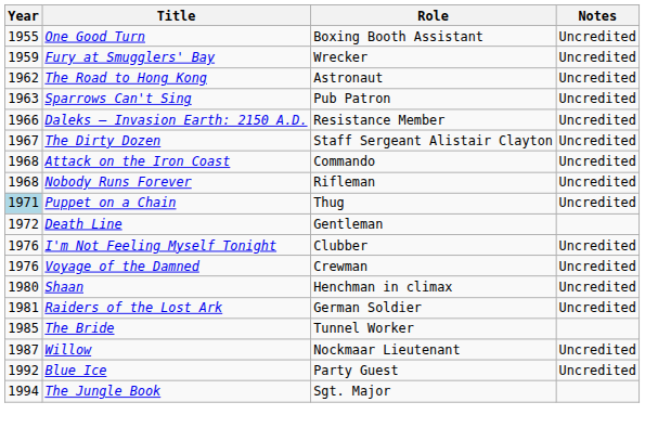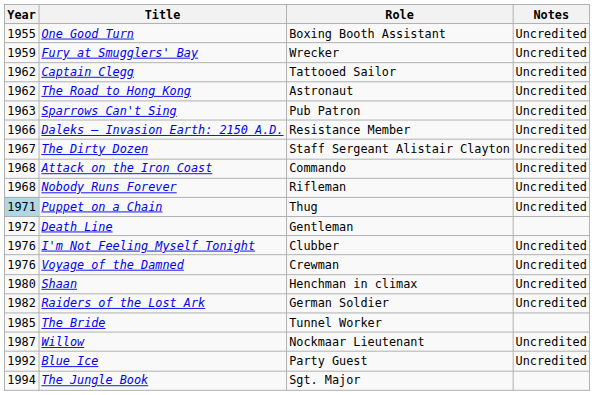 <table class="wikitable">
 <tr>
 <th>Year</th>
 <th>Title</th>
 <th>Role</th>
 <th>Notes</th>
 </tr>
 <tr>
 <td>1955</td>
 <td><em><a href='#'>One Good Turn</a></em></td>
 <td>Boxing Booth Assistant</td>
 <td>Uncredited</td>
 </tr>
 <tr>
 <td>1959</td>
 <td><em><a href='#'>Fury at Smugglers' Bay</a></em></td>
 <td>Wrecker</td>
+<td>Uncredited</td>
+</tr>
+<tr>
+<td>1962</td>
+<td><em><a href='#'>Captain Clegg</a></em></td>
+<td>Tattooed Sailor</td>
 <td>Uncredited</td>
 </tr>
 <tr>
 <td>1962</td>
 <td><em><a href='#'>The Road to Hong Kong</a></em></td>
 <td>Astronaut</td>
 <td>Uncredited</td>
 </tr>
 <tr>
 <td>1963</td>
 <td><em><a href='#'>Sparrows Can't Sing</a></em></td>
 <td>Pub Patron</td>
 <td>Uncredited</td>
 </tr>
 <tr>
 <td>1966</td>
 <td><em><a href='#'>Daleks – Invasion Earth: 2150 A.D.</a></em></td>
 <td>Resistance Member</td>
 <td>Uncredited</td>
 </tr>
 <tr>
 <td>1967</td>
 <td><em><a href='#'>The Dirty Dozen</a></em></td>
 <td>Staff Sergeant Alistair Clayton</td>
 <td>Uncredited</td>
 </tr>
 <tr>
 <td>1968</td>
 <td><em><a href='#'>Attack on the Iron Coast</a></em></td>
 <td>Commando</td>
 <td>Uncredited</td>
 </tr>
 <tr>
 <td>1968</td>
 <td><em><a href='#'>Nobody Runs Forever</a></em></td>
 <td>Rifleman</td>
 <td>Uncredited</td>
 </tr>
 <tr>
 <td style="background: lightblue;">1971</td>
 <td><em><a href='#'>Puppet on a Chain</a></em></td>
 <td>Thug</td>
 <td>Uncredited</td>
 </tr>
 <tr>
 <td>1972</td>
 <td><em><a href='#'>Death Line</a></em></td>
 <td>Gentleman</td>
 <td></td>
 </tr>
 <tr>
 <td>1976</td>
 <td><em><a href='#'>I'm Not Feeling Myself Tonight</a></em></td>
 <td>Clubber</td>
 <td>Uncredited</td>
 </tr>
 <tr>
 <td>1976</td>
 <td><em><a href='#'>Voyage of the Damned</a></em></td>
 <td>Crewman</td>
 <td>Uncredited</td>
 </tr>
 <tr>
 <td>1980</td>
 <td><em><a href='#'>Shaan</a></em></td>
 <td>Henchman in climax</td>
 <td>Uncredited</td>
 </tr>
 <tr>
-<td>1981</td>
+<td>1982</td>
 <td><em><a href='#'>Raiders of the Lost Ark</a></em></td>
 <td>German Soldier</td>
 <td>Uncredited</td>
 </tr>
 <tr>
 <td>1985</td>
 <td><em><a href='#'>The Bride</a></em></td>
 <td>Tunnel Worker</td>
 <td></td>
 </tr>
 <tr>
 <td>1987</td>
 <td><em><a href='#'>Willow</a></em></td>
 <td>Nockmaar Lieutenant</td>
 <td>Uncredited</td>
 </tr>
 <tr>
 <td>1992</td>
 <td><em><a href='#'>Blue Ice</a></em></td>
 <td>Party Guest</td>
 <td>Uncredited</td>
 </tr>
 <tr>
 <td>1994</td>
 <td><em><a href='#'>The Jungle Book</a></em></td>
 <td>Sgt. Major</td>
 <td></td>
 </tr>
 </table>
